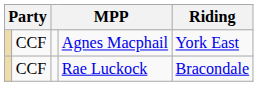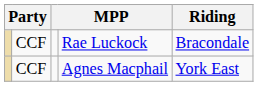 <table class="wikitable">
 <tr>
 <th colspan="2">Party</th>
 <th colspan="2">MPP</th>
 <th>Riding</th>
 </tr>
 <tr>
 <td style="background-color:#EEDDAA;"></td>
 <td style="text-align:left;">CCF</td>
 <td></td>
-<td><a href='#'>Agnes Macphail</a></td>
-<td><a href='#'>York East</a></td>
+<td><a href='#'>Rae Luckock</a></td>
+<td><a href='#'>Bracondale</a></td>
 </tr>
 <tr>
 <td style="background-color:#EEDDAA;"></td>
 <td style="text-align:left;">CCF</td>
 <td></td>
-<td><a href='#'>Rae Luckock</a></td>
-<td><a href='#'>Bracondale</a></td>
+<td><a href='#'>Agnes Macphail</a></td>
+<td><a href='#'>York East</a></td>
 </tr>
 </table>
